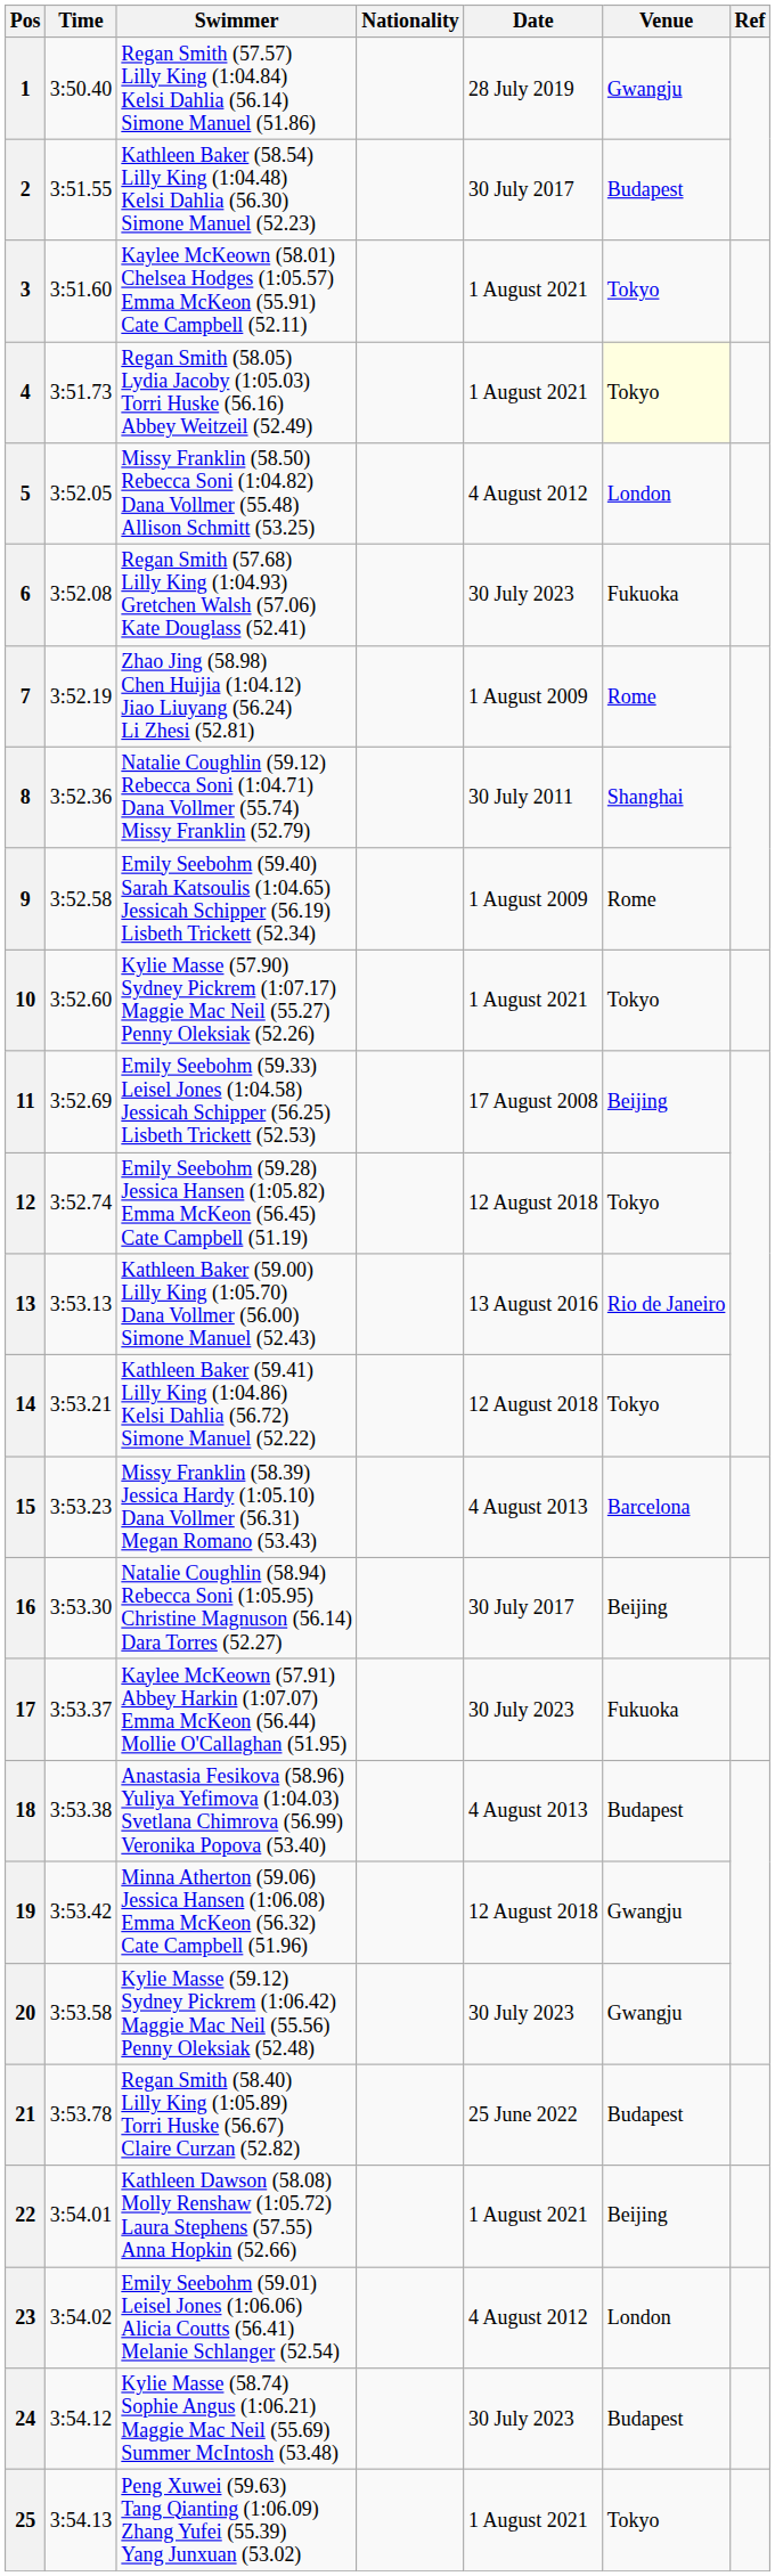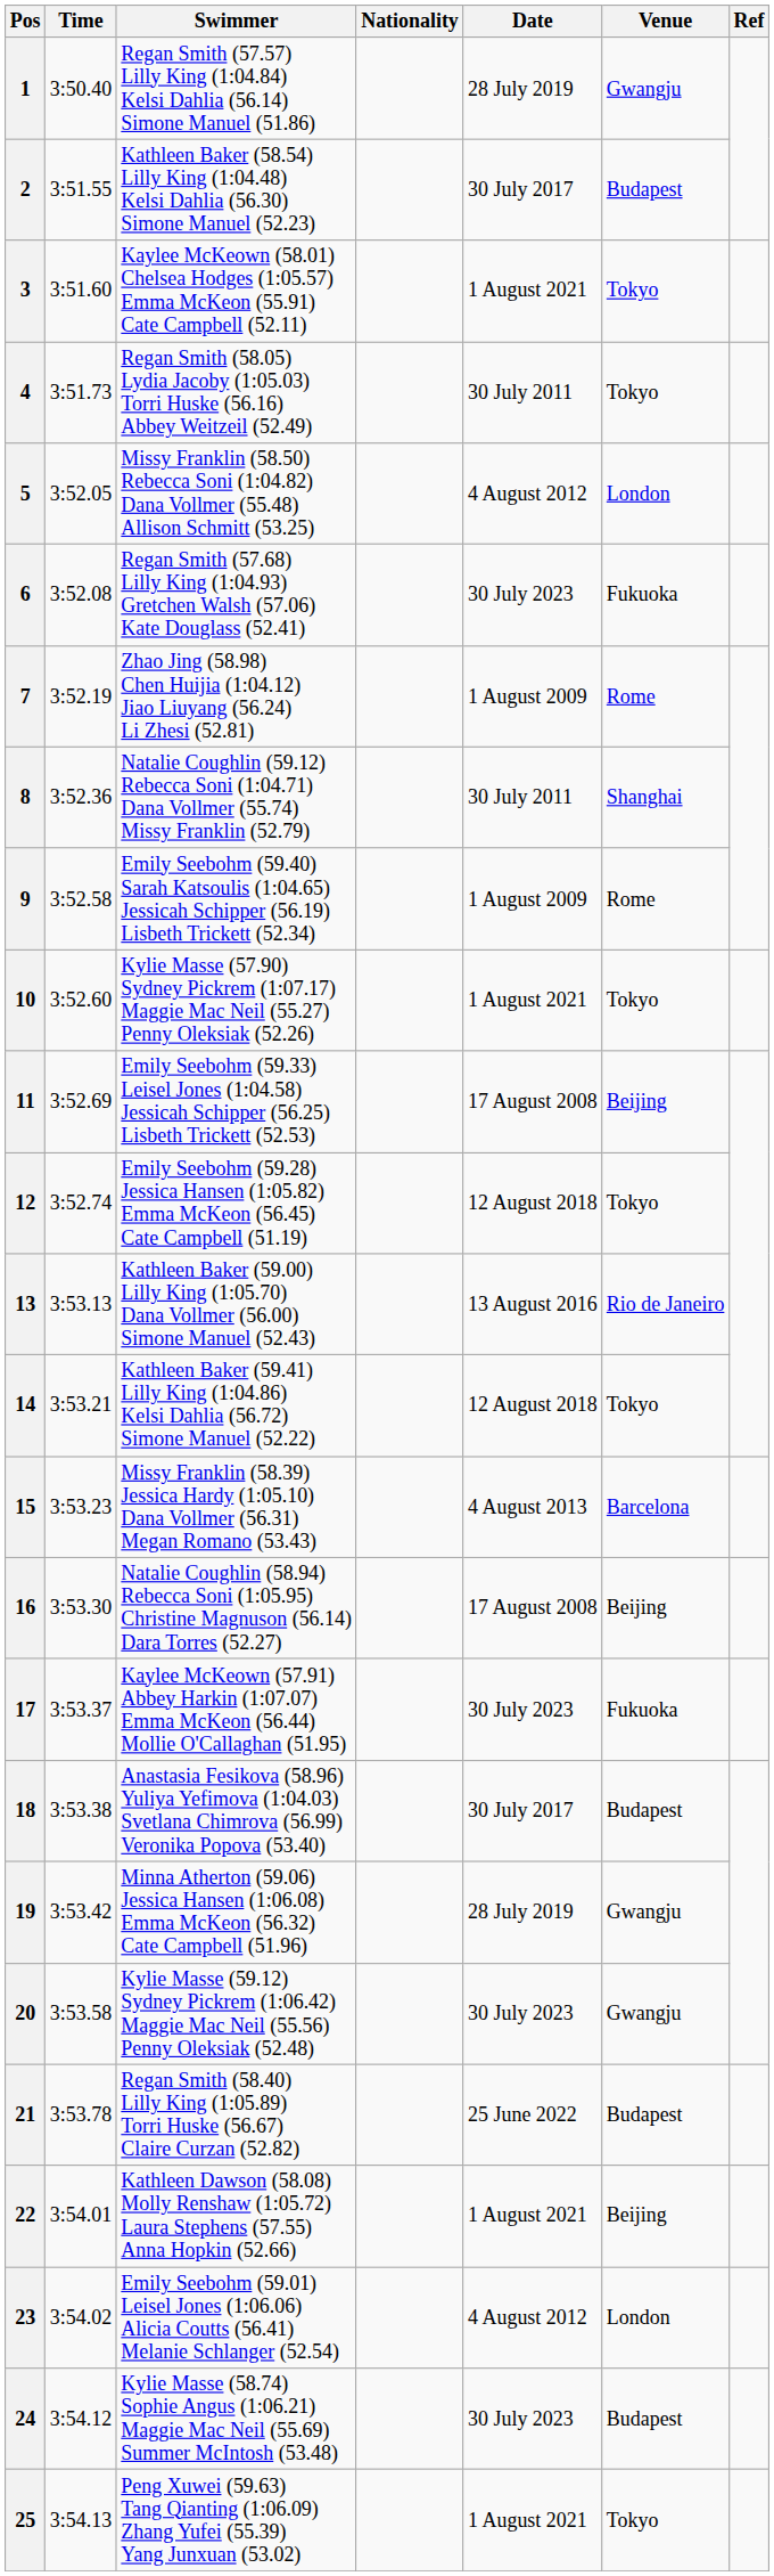 <table class="wikitable">
 <tr>
 <th>Pos</th>
 <th>Time</th>
 <th>Swimmer</th>
 <th>Nationality</th>
 <th>Date</th>
 <th>Venue</th>
 <th>Ref</th>
 </tr>
 <tr>
 <th>1</th>
 <td>3:50.40</td>
 <td><a href='#'>Regan Smith</a> (57.57)<br><a href='#'>Lilly King</a> (1:04.84)<br><a href='#'>Kelsi Dahlia</a> (56.14)<br><a href='#'>Simone Manuel</a> (51.86)</td>
 <td></td>
 <td>28 July 2019</td>
 <td><a href='#'>Gwangju</a></td>
 </tr>
 <tr>
 <th>2</th>
 <td>3:51.55</td>
 <td><a href='#'>Kathleen Baker</a> (58.54)<br><a href='#'>Lilly King</a> (1:04.48)<br><a href='#'>Kelsi Dahlia</a> (56.30)<br><a href='#'>Simone Manuel</a> (52.23)</td>
 <td></td>
 <td>30 July 2017</td>
 <td><a href='#'>Budapest</a></td>
 </tr>
 <tr>
 <th>3</th>
 <td>3:51.60</td>
 <td><a href='#'>Kaylee McKeown</a> (58.01)<br><a href='#'>Chelsea Hodges</a> (1:05.57)<br><a href='#'>Emma McKeon</a> (55.91)<br><a href='#'>Cate Campbell</a> (52.11)</td>
 <td></td>
 <td>1 August 2021</td>
 <td><a href='#'>Tokyo</a></td>
 <td></td>
 </tr>
 <tr>
 <th>4</th>
 <td>3:51.73</td>
 <td><a href='#'>Regan Smith</a> (58.05)<br><a href='#'>Lydia Jacoby</a> (1:05.03)<br><a href='#'>Torri Huske</a> (56.16)<br><a href='#'>Abbey Weitzeil</a> (52.49)</td>
 <td></td>
-<td>1 August 2021</td>
-<td style="background: lightyellow;">Tokyo</td>
+<td>30 July 2011</td>
+<td>Tokyo</td>
 <td></td>
 </tr>
 <tr>
 <th>5</th>
 <td>3:52.05</td>
 <td><a href='#'>Missy Franklin</a> (58.50)<br><a href='#'>Rebecca Soni</a> (1:04.82)<br><a href='#'>Dana Vollmer</a> (55.48)<br><a href='#'>Allison Schmitt</a> (53.25)</td>
 <td></td>
 <td>4 August 2012</td>
 <td><a href='#'>London</a></td>
 </tr>
 <tr>
 <th>6</th>
 <td>3:52.08</td>
 <td><a href='#'>Regan Smith</a> (57.68)<br><a href='#'>Lilly King</a> (1:04.93)<br><a href='#'>Gretchen Walsh</a> (57.06)<br><a href='#'>Kate Douglass</a> (52.41)</td>
 <td></td>
 <td>30 July 2023</td>
 <td>Fukuoka</td>
 <td></td>
 </tr>
 <tr>
 <th>7</th>
 <td>3:52.19</td>
 <td><a href='#'>Zhao Jing</a> (58.98)<br><a href='#'>Chen Huijia</a> (1:04.12)<br><a href='#'>Jiao Liuyang</a> (56.24)<br><a href='#'>Li Zhesi</a> (52.81)</td>
 <td></td>
 <td>1 August 2009</td>
 <td><a href='#'>Rome</a></td>
 </tr>
 <tr>
 <th>8</th>
 <td>3:52.36</td>
 <td><a href='#'>Natalie Coughlin</a> (59.12)<br><a href='#'>Rebecca Soni</a> (1:04.71)<br><a href='#'>Dana Vollmer</a> (55.74)<br><a href='#'>Missy Franklin</a> (52.79)</td>
 <td></td>
 <td>30 July 2011</td>
 <td><a href='#'>Shanghai</a></td>
 </tr>
 <tr>
 <th>9</th>
 <td>3:52.58</td>
 <td><a href='#'>Emily Seebohm</a> (59.40)<br><a href='#'>Sarah Katsoulis</a> (1:04.65)<br><a href='#'>Jessicah Schipper</a> (56.19)<br><a href='#'>Lisbeth Trickett</a> (52.34)</td>
 <td></td>
 <td>1 August 2009</td>
 <td>Rome</td>
 </tr>
 <tr>
 <th>10</th>
 <td>3:52.60</td>
 <td><a href='#'>Kylie Masse</a> (57.90)<br><a href='#'>Sydney Pickrem</a> (1:07.17)<br><a href='#'>Maggie Mac Neil</a> (55.27)<br><a href='#'>Penny Oleksiak</a> (52.26)</td>
 <td></td>
 <td>1 August 2021</td>
 <td>Tokyo</td>
 <td></td>
 </tr>
 <tr>
 <th>11</th>
 <td>3:52.69</td>
 <td><a href='#'>Emily Seebohm</a> (59.33)<br><a href='#'>Leisel Jones</a> (1:04.58)<br><a href='#'>Jessicah Schipper</a> (56.25)<br><a href='#'>Lisbeth Trickett</a> (52.53)</td>
 <td></td>
 <td>17 August 2008</td>
 <td><a href='#'>Beijing</a></td>
 </tr>
 <tr>
 <th>12</th>
 <td>3:52.74</td>
 <td><a href='#'>Emily Seebohm</a> (59.28)<br><a href='#'>Jessica Hansen</a> (1:05.82)<br><a href='#'>Emma McKeon</a> (56.45)<br><a href='#'>Cate Campbell</a> (51.19)</td>
 <td></td>
 <td>12 August 2018</td>
 <td>Tokyo</td>
 </tr>
 <tr>
 <th>13</th>
 <td>3:53.13</td>
 <td><a href='#'>Kathleen Baker</a> (59.00)<br><a href='#'>Lilly King</a> (1:05.70)<br><a href='#'>Dana Vollmer</a> (56.00)<br><a href='#'>Simone Manuel</a> (52.43)</td>
 <td></td>
 <td>13 August 2016</td>
 <td><a href='#'>Rio de Janeiro</a></td>
 </tr>
 <tr>
 <th>14</th>
 <td>3:53.21</td>
 <td><a href='#'>Kathleen Baker</a> (59.41)<br><a href='#'>Lilly King</a> (1:04.86)<br><a href='#'>Kelsi Dahlia</a> (56.72)<br><a href='#'>Simone Manuel</a> (52.22)</td>
 <td></td>
 <td>12 August 2018</td>
 <td>Tokyo</td>
 </tr>
 <tr>
 <th>15</th>
 <td>3:53.23</td>
 <td><a href='#'>Missy Franklin</a> (58.39)<br><a href='#'>Jessica Hardy</a> (1:05.10)<br><a href='#'>Dana Vollmer</a> (56.31)<br><a href='#'>Megan Romano</a> (53.43)</td>
 <td></td>
 <td>4 August 2013</td>
 <td><a href='#'>Barcelona</a></td>
 <td></td>
 </tr>
 <tr>
 <th>16</th>
 <td>3:53.30</td>
 <td><a href='#'>Natalie Coughlin</a> (58.94)<br><a href='#'>Rebecca Soni</a> (1:05.95)<br><a href='#'>Christine Magnuson</a> (56.14)<br><a href='#'>Dara Torres</a> (52.27)</td>
 <td></td>
-<td>30 July 2017</td>
+<td>17 August 2008</td>
 <td>Beijing</td>
 </tr>
 <tr>
 <th>17</th>
 <td>3:53.37</td>
 <td><a href='#'>Kaylee McKeown</a> (57.91)<br><a href='#'>Abbey Harkin</a> (1:07.07)<br><a href='#'>Emma McKeon</a> (56.44)<br><a href='#'>Mollie O'Callaghan</a> (51.95)</td>
 <td></td>
 <td>30 July 2023</td>
 <td>Fukuoka</td>
 <td></td>
 </tr>
 <tr>
 <th>18</th>
 <td>3:53.38</td>
 <td><a href='#'>Anastasia Fesikova</a> (58.96)<br><a href='#'>Yuliya Yefimova</a> (1:04.03)<br><a href='#'>Svetlana Chimrova</a> (56.99)<br><a href='#'>Veronika Popova</a> (53.40)</td>
 <td></td>
-<td>4 August 2013</td>
+<td>30 July 2017</td>
 <td>Budapest</td>
 </tr>
 <tr>
 <th>19</th>
 <td>3:53.42</td>
 <td><a href='#'>Minna Atherton</a> (59.06)<br><a href='#'>Jessica Hansen</a> (1:06.08)<br><a href='#'>Emma McKeon</a> (56.32)<br><a href='#'>Cate Campbell</a> (51.96)</td>
 <td></td>
-<td>12 August 2018</td>
+<td>28 July 2019</td>
 <td>Gwangju</td>
 </tr>
 <tr>
 <th>20</th>
 <td>3:53.58</td>
 <td><a href='#'>Kylie Masse</a> (59.12)<br><a href='#'>Sydney Pickrem</a> (1:06.42)<br><a href='#'>Maggie Mac Neil</a> (55.56)<br><a href='#'>Penny Oleksiak</a> (52.48)</td>
 <td></td>
 <td>30 July 2023</td>
 <td>Gwangju</td>
 </tr>
 <tr>
 <th>21</th>
 <td>3:53.78</td>
 <td><a href='#'>Regan Smith</a> (58.40)<br><a href='#'>Lilly King</a> (1:05.89)<br><a href='#'>Torri Huske</a> (56.67)<br><a href='#'>Claire Curzan</a> (52.82)</td>
 <td></td>
 <td>25 June 2022</td>
 <td>Budapest</td>
 <td></td>
 </tr>
 <tr>
 <th>22</th>
 <td>3:54.01</td>
 <td><a href='#'>Kathleen Dawson</a> (58.08)<br><a href='#'>Molly Renshaw</a> (1:05.72)<br><a href='#'>Laura Stephens</a> (57.55)<br><a href='#'>Anna Hopkin</a> (52.66)</td>
 <td></td>
 <td>1 August 2021</td>
 <td>Beijing</td>
 <td></td>
 </tr>
 <tr>
 <th>23</th>
 <td>3:54.02</td>
 <td><a href='#'>Emily Seebohm</a> (59.01)<br><a href='#'>Leisel Jones</a> (1:06.06)<br><a href='#'>Alicia Coutts</a> (56.41)<br><a href='#'>Melanie Schlanger</a> (52.54)</td>
 <td></td>
 <td>4 August 2012</td>
 <td>London</td>
 </tr>
 <tr>
 <th>24</th>
 <td>3:54.12</td>
 <td><a href='#'>Kylie Masse</a> (58.74)<br><a href='#'>Sophie Angus</a> (1:06.21)<br><a href='#'>Maggie Mac Neil</a> (55.69)<br><a href='#'>Summer McIntosh</a> (53.48)</td>
 <td></td>
 <td>30 July 2023</td>
 <td>Budapest</td>
 <td></td>
 </tr>
 <tr>
 <th>25</th>
 <td>3:54.13</td>
 <td><a href='#'>Peng Xuwei</a> (59.63)<br><a href='#'>Tang Qianting</a> (1:06.09)<br><a href='#'>Zhang Yufei</a> (55.39)<br><a href='#'>Yang Junxuan</a> (53.02)</td>
 <td></td>
 <td>1 August 2021</td>
 <td>Tokyo</td>
 </tr>
 </table>
